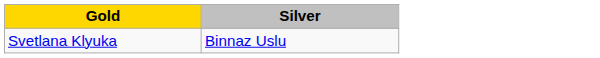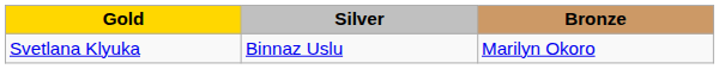 <table class="wikitable" style="text-align:left">
 <tr align="center">
 <td width=200 bgcolor=gold><strong>Gold</strong></td>
 <td width=200 bgcolor=silver><strong>Silver</strong></td>
+<td width=200 bgcolor=CC9966><strong>Bronze</strong></td>
 </tr>
 <tr>
 <td><a href='#'>Svetlana Klyuka</a><br><em></em></td>
 <td><a href='#'>Binnaz Uslu</a><br><em></em></td>
+<td><a href='#'>Marilyn Okoro</a><br><em></em></td>
 </tr>
 </table>
